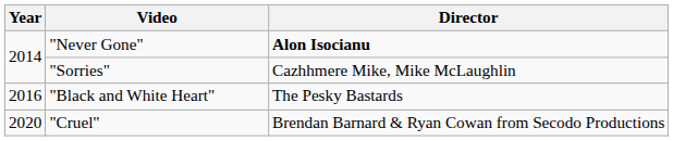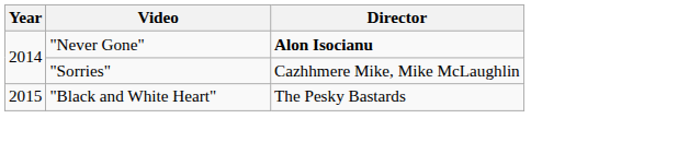 <table class="wikitable plainrowheaders">
 <tr>
 <th>Year</th>
 <th style="width:13em;">Video</th>
 <th>Director</th>
 </tr>
 <tr>
 <td rowspan="2">2014</td>
 <td>"Never Gone"</td>
 <td><strong>Alon Isocianu</strong></td>
 </tr>
 <tr>
 <td>"Sorries"</td>
 <td>Cazhhmere Mike, Mike McLaughlin</td>
 </tr>
 <tr>
-<td>2016</td>
+<td>2015</td>
 <td>"Black and White Heart"</td>
 <td>The Pesky Bastards</td>
 </tr>
-<tr>
-<td>2020</td>
-<td>"Cruel"</td>
-<td>Brendan Barnard & Ryan Cowan from Secodo Productions</td>
-</tr>
 </table>
